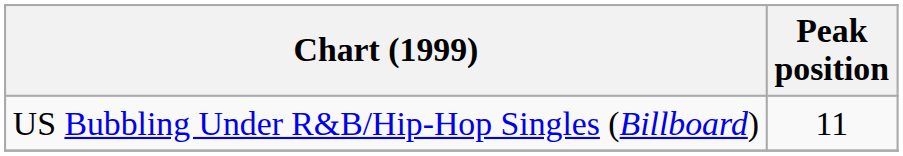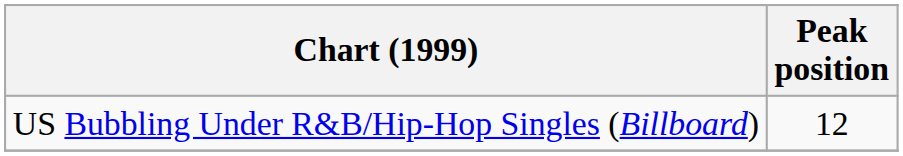 <table class="wikitable sortable">
 <tr>
 <th align="left">Chart (1999)</th>
 <th align="left">Peak<br>position</th>
 </tr>
 <tr>
 <td align="left">US <a href='#'>Bubbling Under R&B/Hip-Hop Singles</a> (<a href='#'><em>Billboard</em></a>)</td>
-<td align="center">11</td>
+<td align="center">12</td>
 </tr>
 <tr>
 </tr>
 </table>
